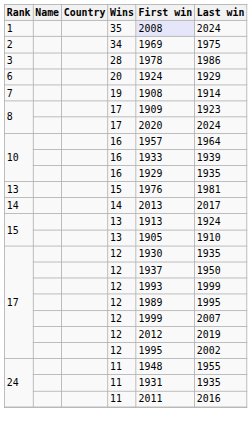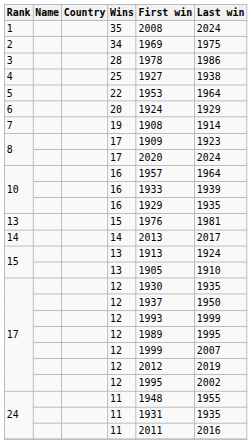 <table class="wikitable sortable">
 <tr>
 <th>Rank</th>
 <th>Name</th>
 <th>Country </th>
 <th>Wins</th>
 <th>First win</th>
 <th>Last win</th>
 </tr>
 <tr>
 <td rowspan=1>1</td>
 <td></td>
 <td></td>
 <td>35</td>
-<td style="background: lavender;">2008</td>
+<td>2008</td>
 <td>2024</td>
 </tr>
 <tr>
 <td>2</td>
 <td></td>
 <td></td>
 <td>34</td>
 <td>1969</td>
 <td>1975</td>
 </tr>
 <tr>
 <td>3</td>
 <td></td>
 <td></td>
 <td>28</td>
 <td>1978</td>
 <td>1986</td>
+</tr>
+<tr>
+<td>4</td>
+<td></td>
+<td></td>
+<td>25</td>
+<td>1927</td>
+<td>1938</td>
+</tr>
+<tr>
+<td>5</td>
+<td></td>
+<td></td>
+<td>22</td>
+<td>1953</td>
+<td>1964</td>
 </tr>
 <tr>
 <td>6</td>
 <td></td>
 <td></td>
 <td>20</td>
 <td>1924</td>
 <td>1929</td>
 </tr>
 <tr>
 <td>7</td>
 <td></td>
 <td></td>
 <td>19</td>
 <td>1908</td>
 <td>1914</td>
 </tr>
 <tr>
 <td rowspan="2">8</td>
 <td></td>
 <td></td>
 <td>17</td>
 <td>1909</td>
 <td>1923</td>
 </tr>
 <tr>
 <td><strong></strong></td>
 <td></td>
 <td>17</td>
 <td>2020</td>
 <td>2024</td>
 </tr>
 <tr>
 <td rowspan="3">10</td>
 <td></td>
 <td></td>
 <td>16</td>
 <td>1957</td>
 <td>1964</td>
 </tr>
 <tr>
 <td></td>
 <td></td>
 <td>16</td>
 <td>1933</td>
 <td>1939</td>
 </tr>
 <tr>
 <td></td>
 <td></td>
 <td>16</td>
 <td>1929</td>
 <td>1935</td>
 </tr>
 <tr>
 <td>13</td>
 <td></td>
 <td></td>
 <td>15</td>
 <td>1976</td>
 <td>1981</td>
 </tr>
 <tr>
 <td>14</td>
 <td></td>
 <td></td>
 <td>14</td>
 <td>2013</td>
 <td>2017</td>
 </tr>
 <tr>
 <td rowspan=2>15</td>
 <td></td>
 <td></td>
 <td>13</td>
 <td>1913</td>
 <td>1924</td>
 </tr>
 <tr>
 <td></td>
 <td></td>
 <td>13</td>
 <td>1905</td>
 <td>1910</td>
 </tr>
 <tr>
 <td rowspan=7>17</td>
 <td></td>
 <td></td>
 <td>12</td>
 <td>1930</td>
 <td>1935</td>
 </tr>
 <tr>
 <td></td>
 <td></td>
 <td>12</td>
 <td>1937</td>
 <td>1950</td>
 </tr>
 <tr>
 <td></td>
 <td></td>
 <td>12</td>
 <td>1993</td>
 <td>1999</td>
 </tr>
 <tr>
 <td></td>
 <td></td>
 <td>12</td>
 <td>1989</td>
 <td>1995</td>
 </tr>
 <tr>
 <td></td>
 <td></td>
 <td>12</td>
 <td>1999</td>
 <td>2007</td>
 </tr>
 <tr>
 <td></td>
 <td></td>
 <td>12</td>
 <td>2012</td>
 <td>2019</td>
 </tr>
 <tr>
 <td></td>
 <td></td>
 <td>12</td>
 <td>1995</td>
 <td>2002</td>
 </tr>
 <tr>
 <td rowspan=3>24</td>
 <td></td>
 <td></td>
 <td>11</td>
 <td>1948</td>
 <td>1955</td>
 </tr>
 <tr>
 <td></td>
 <td></td>
 <td>11</td>
 <td>1931</td>
 <td>1935</td>
 </tr>
 <tr>
 <td></td>
 <td></td>
 <td>11</td>
 <td>2011</td>
 <td>2016</td>
 </tr>
 <tr>
 </tr>
 </table>
